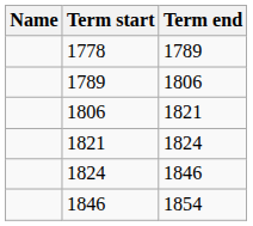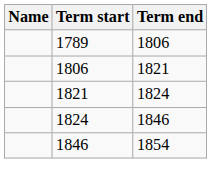 <table class="wikitable">
 <tr>
 <th>Name</th>
 <th>Term start</th>
 <th>Term end</th>
-</tr>
-<tr>
-<td></td>
-<td>1778</td>
-<td>1789</td>
 </tr>
 <tr>
 <td></td>
 <td>1789</td>
 <td>1806</td>
 </tr>
 <tr>
 <td></td>
 <td>1806</td>
 <td>1821</td>
 </tr>
 <tr>
 <td></td>
 <td>1821</td>
 <td>1824</td>
 </tr>
 <tr>
 <td></td>
 <td>1824</td>
 <td>1846</td>
 </tr>
 <tr>
 <td></td>
 <td>1846</td>
 <td>1854</td>
 </tr>
 </table>
